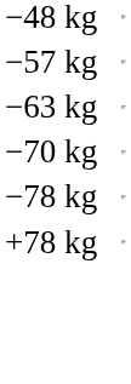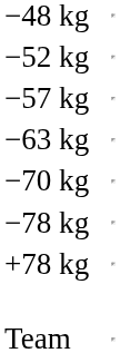 <table>
 <tr>
 <td>−48 kg<br></td>
+<td></td>
+<td></td>
+<td><hr></td>
+</tr>
+<tr>
+<td>−52 kg<br></td>
 <td></td>
 <td></td>
 <td><hr></td>
 </tr>
 <tr>
 <td>−57 kg<br></td>
 <td></td>
 <td></td>
 <td><hr></td>
 </tr>
 <tr>
 <td>−63 kg<br></td>
 <td></td>
 <td></td>
 <td><hr></td>
 </tr>
 <tr>
 <td>−70 kg<br></td>
 <td></td>
 <td></td>
 <td><hr></td>
 </tr>
 <tr>
 <td>−78 kg<br></td>
 <td></td>
 <td></td>
 <td><hr></td>
 </tr>
 <tr>
 <td>+78 kg<br></td>
 <td></td>
 <td></td>
 <td><hr></td>
 </tr>
+<tr>
+<td>Team<br></td>
+<td><br></td>
+<td><br></td>
+<td><br><hr><br></td>
+</tr>
 </table>
